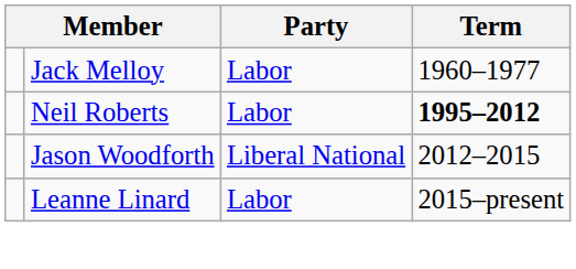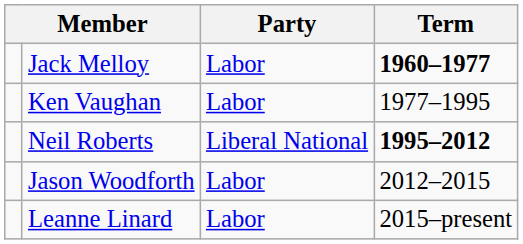 <table class="wikitable">
 <tr>
 <th colspan="2">Member</th>
 <th>Party</th>
 <th>Term</th>
 </tr>
 <tr>
 <td> </td>
 <td><a href='#'>Jack Melloy</a></td>
 <td><a href='#'>Labor</a></td>
-<td>1960–1977</td>
+<td><strong>1960–1977</strong></td>
+</tr>
+<tr>
+<td> </td>
+<td><a href='#'>Ken Vaughan</a></td>
+<td><a href='#'>Labor</a></td>
+<td>1977–1995</td>
 </tr>
 <tr>
 <td> </td>
 <td><a href='#'>Neil Roberts</a></td>
-<td><a href='#'>Labor</a></td>
+<td><a href='#'>Liberal National</a></td>
 <td><strong>1995–2012</strong></td>
 </tr>
 <tr>
 <td> </td>
 <td><a href='#'>Jason Woodforth</a></td>
-<td><a href='#'>Liberal National</a></td>
+<td><a href='#'>Labor</a></td>
 <td>2012–2015</td>
 </tr>
 <tr>
 <td> </td>
 <td><a href='#'>Leanne Linard</a></td>
 <td><a href='#'>Labor</a></td>
 <td>2015–present</td>
 </tr>
 </table>
